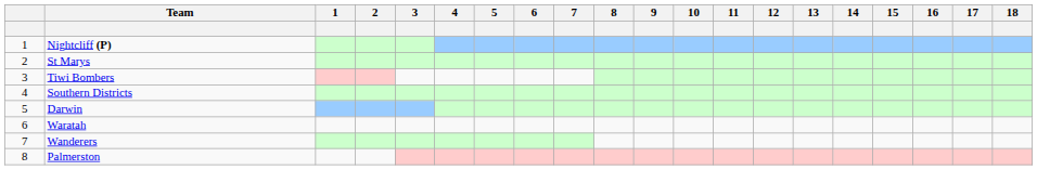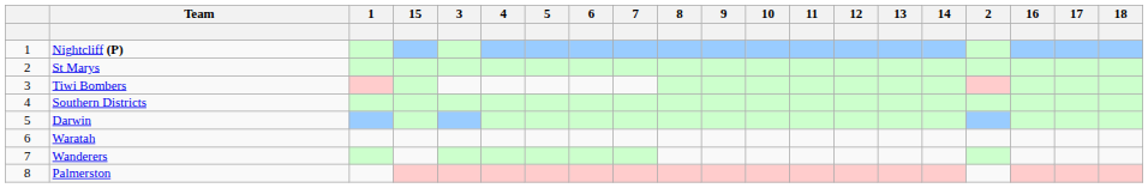 <table class="wikitable sortable" style="text-align:center; line-height: 90%; font-size:90%;" width=100%>
 <tr>
 <th width=20 abbr="Position"></th>
 <th width=175px>Team</th>
 <th width=20 abbr="Round 1">1</th>
-<th width=20 abbr="Round 2">2</th>
+<th width=20 abbr="Round 15">15</th>
 <th width=20 abbr="Round 3">3</th>
 <th width=20 abbr="Round 4">4</th>
 <th width=20 abbr="Round 5">5</th>
 <th width=20 abbr="Round 6">6</th>
 <th width=20 abbr="Round 7">7</th>
 <th width=20 abbr="Round 8">8</th>
 <th width=20 abbr="Round 9">9</th>
 <th width=20 abbr="Round 10">10</th>
 <th width=20 abbr="Round 11">11</th>
 <th width=20 abbr="Round 12">12</th>
 <th width=20 abbr="Round 13">13</th>
 <th width=20 abbr="Round 14">14</th>
-<th width=20 abbr="Round 15">15</th>
+<th width=20 abbr="Round 2">2</th>
 <th width=20 abbr="Round 16">16</th>
 <th width=20 abbr="Round 17">17</th>
 <th width=20 abbr="Round 18">18</th>
 </tr>
 <tr>
 <th></th>
 <th></th>
 <th></th>
 <th></th>
 <th></th>
 <th></th>
 <th></th>
 <th></th>
 <th></th>
 <th></th>
 <th></th>
 <th></th>
 <th></th>
 <th></th>
 <th></th>
 <th></th>
 <th></th>
 <th></th>
 <th></th>
 <th> </th>
 </tr>
 <tr>
 <td>1</td>
 <td style="text-align:left;"><a href='#'>Nightcliff</a> <strong>(P)</strong></td>
 <td style="background:#ccffcc;"></td>
-<td style="background:#ccffcc;"></td>
+<td style="background:#99ccff;"></td>
 <td style="background:#ccffcc;"></td>
 <td style="background:#99ccff;"></td>
 <td style="background:#99ccff;"></td>
 <td style="background:#99ccff;"></td>
 <td style="background:#99ccff;"></td>
 <td style="background:#99ccff;"></td>
 <td style="background:#99ccff;"></td>
 <td style="background:#99ccff;"></td>
 <td style="background:#99ccff;"></td>
 <td style="background:#99ccff;"></td>
 <td style="background:#99ccff;"></td>
 <td style="background:#99ccff;"></td>
-<td style="background:#99ccff;"></td>
+<td style="background:#ccffcc;"></td>
 <td style="background:#99ccff;"></td>
 <td style="background:#99ccff;"></td>
 <td style="background:#99ccff;"></td>
 </tr>
 <tr>
 <td>2</td>
 <td style="text-align:left;"><a href='#'>St Marys</a></td>
 <td style="background:#ccffcc;"></td>
 <td style="background:#ccffcc;"></td>
 <td style="background:#ccffcc;"></td>
 <td style="background:#ccffcc;"></td>
 <td style="background:#ccffcc;"></td>
 <td style="background:#ccffcc;"></td>
 <td style="background:#ccffcc;"></td>
 <td style="background:#ccffcc;"></td>
 <td style="background:#ccffcc;"></td>
 <td style="background:#ccffcc;"></td>
 <td style="background:#ccffcc;"></td>
 <td style="background:#ccffcc;"></td>
 <td style="background:#ccffcc;"></td>
 <td style="background:#ccffcc;"></td>
 <td style="background:#ccffcc;"></td>
 <td style="background:#ccffcc;"></td>
 <td style="background:#ccffcc;"></td>
 <td style="background:#ccffcc;"></td>
 </tr>
 <tr>
 <td>3</td>
 <td style="text-align:left;"><a href='#'>Tiwi Bombers</a></td>
 <td style="background:#ffcccc;"></td>
-<td style="background:#ffcccc;"></td>
+<td style="background:#ccffcc;"></td>
 <td></td>
 <td></td>
 <td></td>
 <td></td>
 <td></td>
 <td style="background:#ccffcc;"></td>
 <td style="background:#ccffcc;"></td>
 <td style="background:#ccffcc;"></td>
 <td style="background:#ccffcc;"></td>
 <td style="background:#ccffcc;"></td>
 <td style="background:#ccffcc;"></td>
 <td style="background:#ccffcc;"></td>
-<td style="background:#ccffcc;"></td>
+<td style="background:#ffcccc;"></td>
 <td style="background:#ccffcc;"></td>
 <td style="background:#ccffcc;"></td>
 <td style="background:#ccffcc;"></td>
 </tr>
 <tr>
 <td>4</td>
 <td style="text-align:left;"><a href='#'>Southern Districts</a></td>
 <td style="background:#ccffcc;"></td>
 <td style="background:#ccffcc;"></td>
 <td style="background:#ccffcc;"></td>
 <td style="background:#ccffcc;"></td>
 <td style="background:#ccffcc;"></td>
 <td style="background:#ccffcc;"></td>
 <td style="background:#ccffcc;"></td>
 <td style="background:#ccffcc;"></td>
 <td style="background:#ccffcc;"></td>
 <td style="background:#ccffcc;"></td>
 <td style="background:#ccffcc;"></td>
 <td style="background:#ccffcc;"></td>
 <td style="background:#ccffcc;"></td>
 <td style="background:#ccffcc;"></td>
 <td style="background:#ccffcc;"></td>
 <td style="background:#ccffcc;"></td>
 <td style="background:#ccffcc;"></td>
 <td style="background:#ccffcc;"></td>
 </tr>
 <tr>
 <td>5</td>
 <td style="text-align:left"><a href='#'>Darwin</a></td>
 <td style="background:#99ccff;"></td>
-<td style="background:#99ccff;"></td>
+<td style="background:#ccffcc;"></td>
 <td style="background:#99ccff;"></td>
 <td style="background:#ccffcc;"></td>
 <td style="background:#ccffcc;"></td>
 <td style="background:#ccffcc;"></td>
 <td style="background:#ccffcc;"></td>
 <td style="background:#ccffcc;"></td>
 <td style="background:#ccffcc;"></td>
 <td style="background:#ccffcc;"></td>
 <td style="background:#ccffcc;"></td>
 <td style="background:#ccffcc;"></td>
 <td style="background:#ccffcc;"></td>
 <td style="background:#ccffcc;"></td>
-<td style="background:#ccffcc;"></td>
+<td style="background:#99ccff;"></td>
 <td style="background:#ccffcc;"></td>
 <td style="background:#ccffcc;"></td>
 <td style="background:#ccffcc;"></td>
 </tr>
 <tr>
 <td>6</td>
 <td style="text-align:left"><a href='#'>Waratah</a></td>
 <td></td>
 <td></td>
 <td></td>
 <td></td>
 <td></td>
 <td></td>
 <td></td>
 <td></td>
 <td></td>
 <td></td>
 <td></td>
 <td></td>
 <td></td>
 <td></td>
 <td></td>
 <td></td>
 <td></td>
 <td></td>
 </tr>
 <tr>
 <td>7</td>
 <td style="text-align:left"><a href='#'>Wanderers</a></td>
 <td style="background:#ccffcc;"></td>
-<td style="background:#ccffcc;"></td>
+<td></td>
 <td style="background:#ccffcc;"></td>
 <td style="background:#ccffcc;"></td>
 <td style="background:#ccffcc;"></td>
 <td style="background:#ccffcc;"></td>
 <td style="background:#ccffcc;"></td>
 <td></td>
 <td></td>
 <td></td>
 <td></td>
 <td></td>
 <td></td>
 <td></td>
-<td></td>
+<td style="background:#ccffcc;"></td>
 <td></td>
 <td></td>
 <td></td>
 </tr>
 <tr>
 <td>8</td>
 <td style="text-align:left"><a href='#'>Palmerston</a></td>
-<td></td>
 <td></td>
 <td style="background:#ffcccc;"></td>
 <td style="background:#ffcccc;"></td>
 <td style="background:#ffcccc;"></td>
 <td style="background:#ffcccc;"></td>
 <td style="background:#ffcccc;"></td>
 <td style="background:#ffcccc;"></td>
 <td style="background:#ffcccc;"></td>
 <td style="background:#ffcccc;"></td>
 <td style="background:#ffcccc;"></td>
 <td style="background:#ffcccc;"></td>
 <td style="background:#ffcccc;"></td>
 <td style="background:#ffcccc;"></td>
 <td style="background:#ffcccc;"></td>
+<td></td>
 <td style="background:#ffcccc;"></td>
 <td style="background:#ffcccc;"></td>
 <td style="background:#ffcccc;"></td>
 </tr>
 </table>
